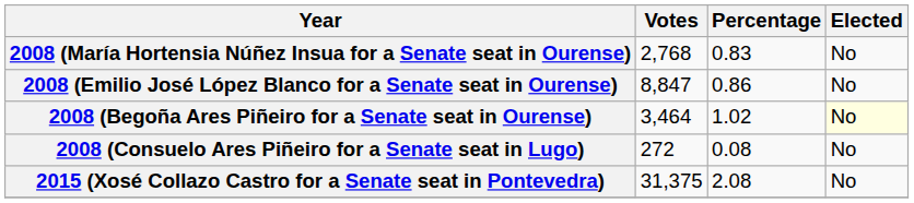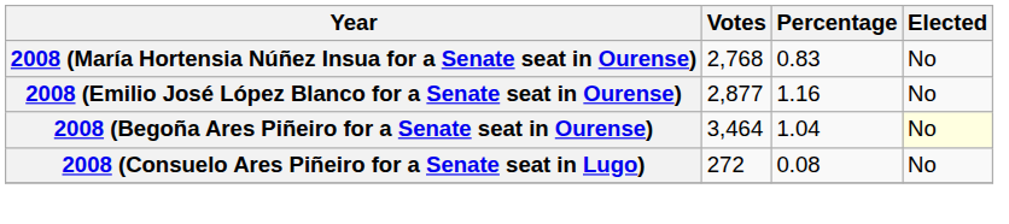 <table class="wikitable sortable">
 <tr>
 <th bgcolor="#BFCFFF">Year</th>
 <th bgcolor="#BFCFFF">Votes</th>
 <th bgcolor="#BFCFFF">Percentage</th>
 <th bgcolor="#BFCFFF">Elected</th>
 </tr>
 <tr>
 <th><a href='#'>2008</a> (María Hortensia Núñez Insua for a <a href='#'>Senate</a> seat in <a href='#'>Ourense</a>)</th>
 <td>2,768</td>
 <td>0.83</td>
 <td>No</td>
 </tr>
 <tr>
 <th><a href='#'>2008</a> (Emilio José López Blanco for a <a href='#'>Senate</a> seat in <a href='#'>Ourense</a>)</th>
-<td>8,847</td>
-<td>0.86</td>
+<td>2,877</td>
+<td>1.16</td>
 <td>No</td>
 </tr>
 <tr>
 <th><a href='#'>2008</a> (Begoña Ares Piñeiro for a <a href='#'>Senate</a> seat in <a href='#'>Ourense</a>)</th>
 <td>3,464</td>
-<td>1.02</td>
+<td>1.04</td>
 <td style="background: lightyellow;">No</td>
 </tr>
 <tr>
 <th><a href='#'>2008</a> (Consuelo Ares Piñeiro for a <a href='#'>Senate</a> seat in <a href='#'>Lugo</a>)</th>
 <td>272</td>
 <td>0.08</td>
 <td>No</td>
 </tr>
 <tr>
-<th><a href='#'>2015</a> (Xosé Collazo Castro for a <a href='#'>Senate</a> seat in <a href='#'>Pontevedra</a>)</th>
-<td>31,375</td>
-<td>2.08</td>
-<td>No</td>
-</tr>
-<tr>
 </tr>
 </table>
